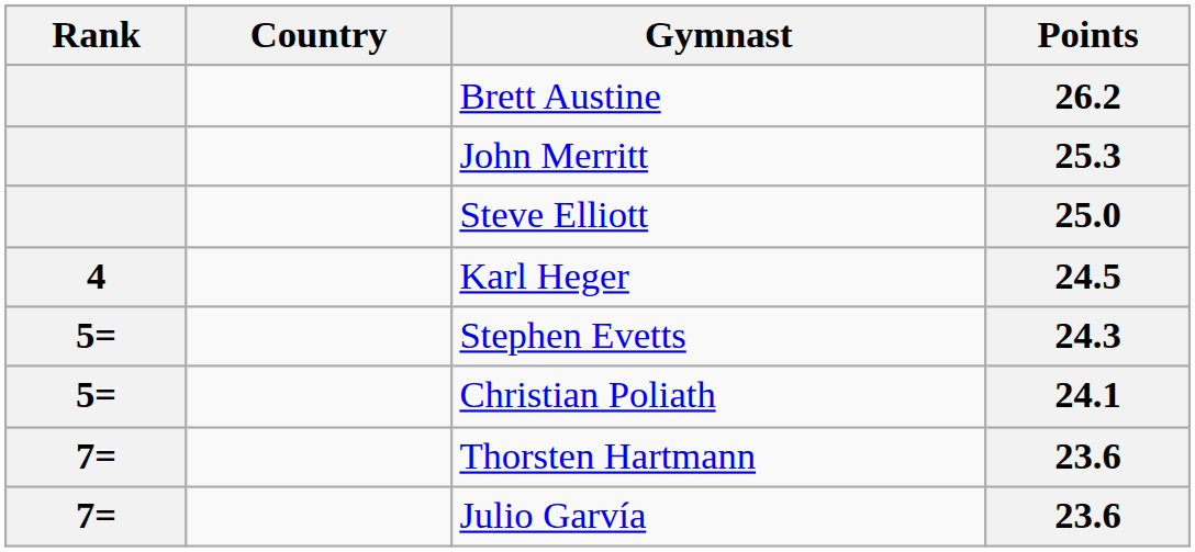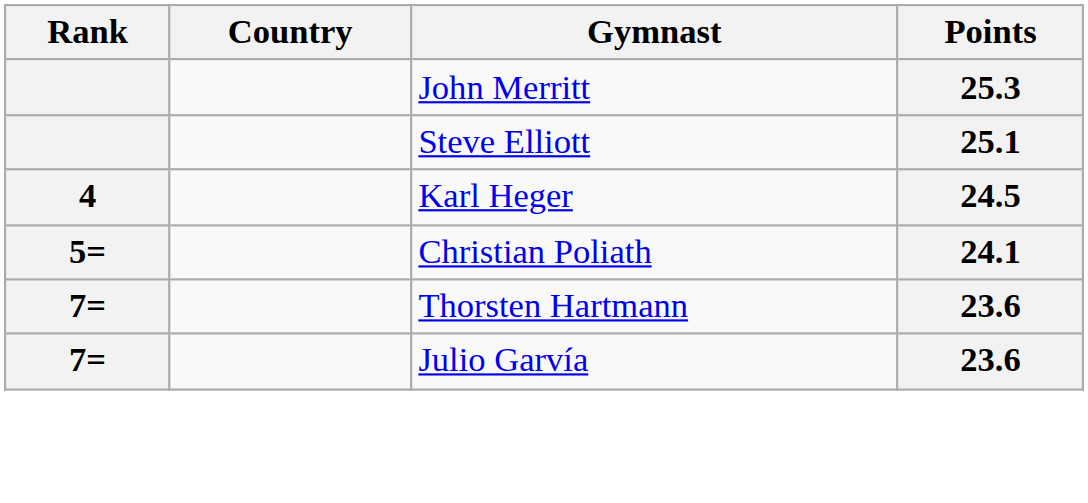 <table class="wikitable" width=500>
 <tr bgcolor="#efefef">
 <th>Rank</th>
 <th>Country</th>
 <th>Gymnast</th>
 <th>Points</th>
-</tr>
-<tr>
-<th></th>
-<td></td>
-<td><a href='#'>Brett Austine</a></td>
-<th>26.2</th>
 </tr>
 <tr>
 <th></th>
 <td></td>
 <td><a href='#'>John Merritt</a></td>
 <th>25.3</th>
 </tr>
 <tr>
 <th></th>
 <td></td>
 <td><a href='#'>Steve Elliott</a></td>
-<th>25.0</th>
+<th>25.1</th>
 </tr>
 <tr>
 <th>4</th>
 <td></td>
 <td><a href='#'>Karl Heger</a></td>
 <th>24.5</th>
-</tr>
-<tr>
-<th>5=</th>
-<td></td>
-<td><a href='#'>Stephen Evetts</a></td>
-<th>24.3</th>
 </tr>
 <tr>
 <th>5=</th>
 <td></td>
 <td><a href='#'>Christian Poliath</a></td>
 <th>24.1</th>
 </tr>
 <tr>
 <th>7=</th>
 <td></td>
 <td><a href='#'>Thorsten Hartmann</a></td>
 <th>23.6</th>
 </tr>
 <tr>
 <th>7=</th>
 <td></td>
 <td><a href='#'>Julio Garvía</a></td>
 <th>23.6</th>
 </tr>
 </table>
